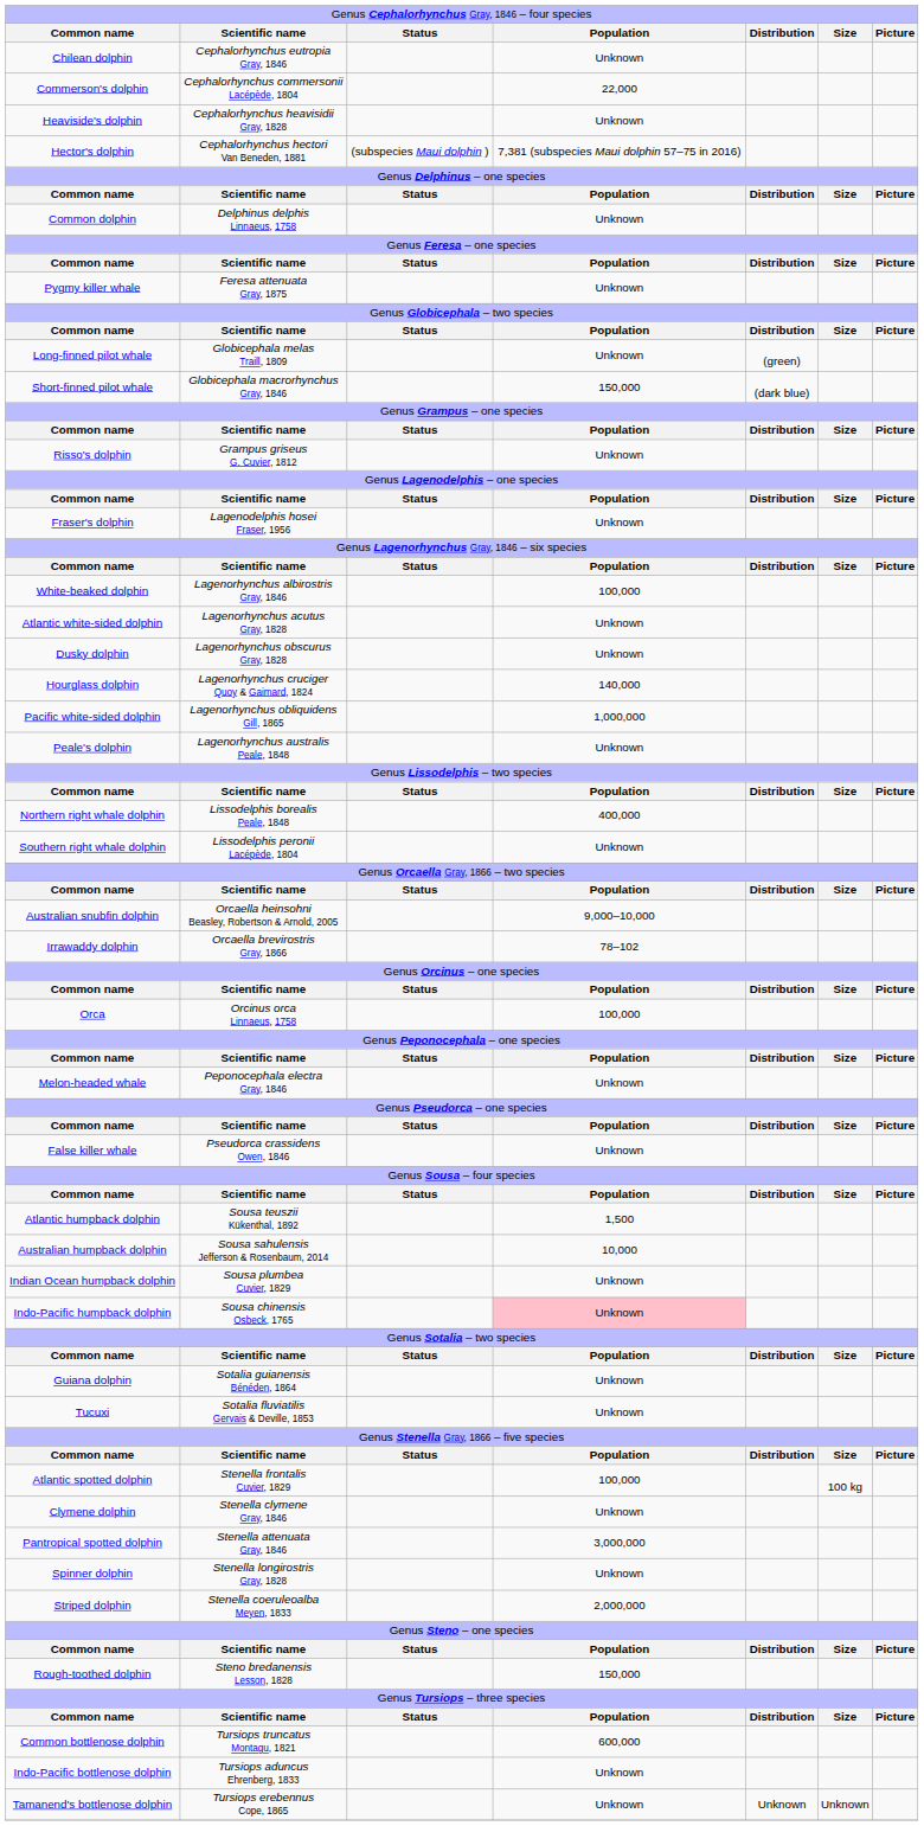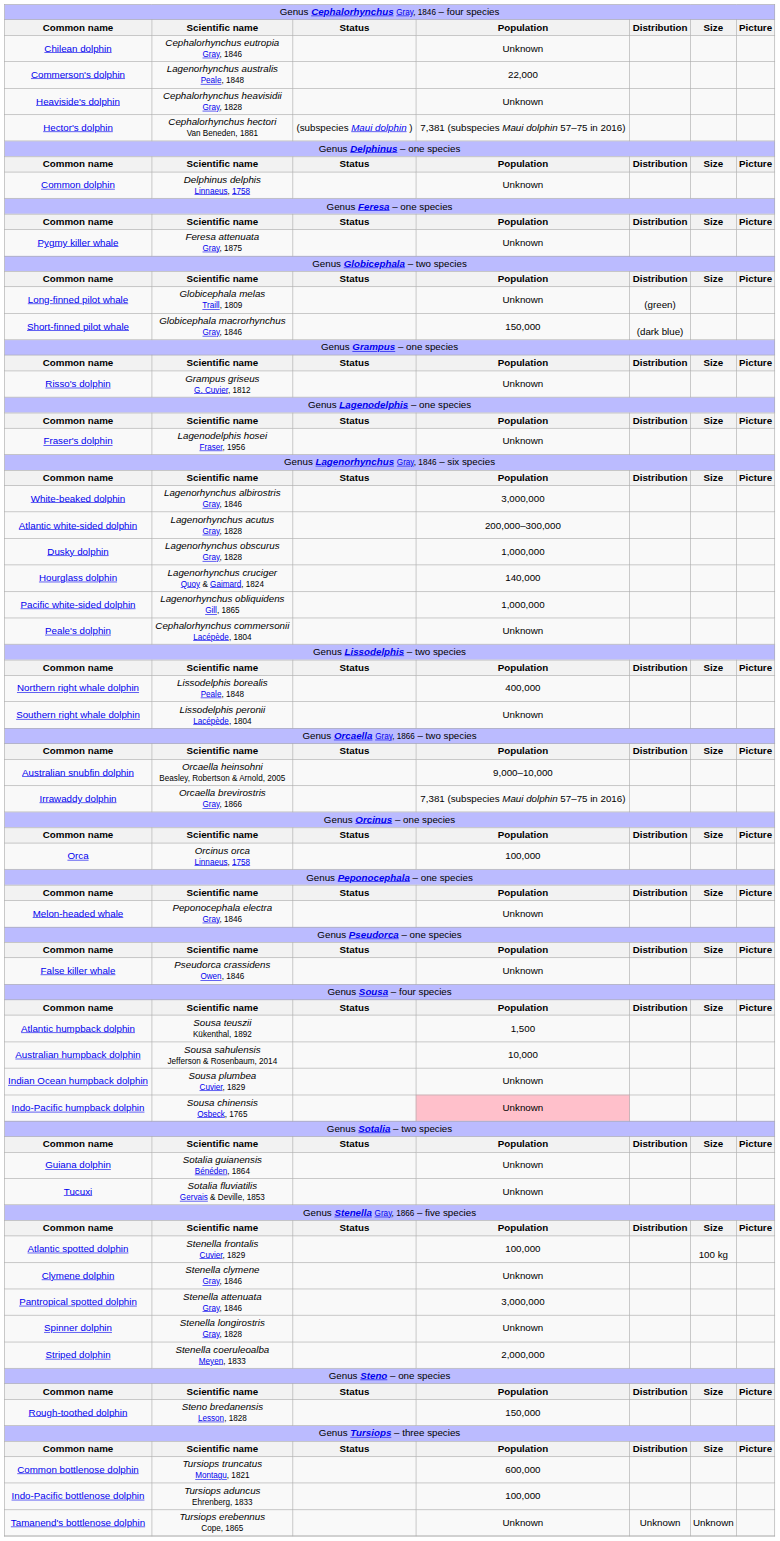 <table class="wikitable sortable" style="width:100%;text-align:center">
 <tr>
 <td colspan="100%" align="center" bgcolor="#BBBBFF">Genus <strong><em><a href='#'>Cephalorhynchus</a></em></strong> <small><a href='#'>Gray</a>, 1846</small> – four species</td>
 </tr>
 <tr>
 <th scope="col">Common name</th>
 <th scope="col">Scientific name</th>
 <th scope="col">Status</th>
 <th scope="col">Population</th>
 <th scope="col">Distribution</th>
 <th scope="col">Size</th>
 <th scope="col">Picture</th>
 </tr>
 <tr>
 <td><a href='#'>Chilean dolphin</a></td>
 <td><em>Cephalorhynchus eutropia</em><br><small><a href='#'>Gray</a>, 1846</small></td>
 <td></td>
 <td>Unknown</td>
 <td></td>
 <td><br> </td>
 <td></td>
 </tr>
 <tr>
 <td><a href='#'>Commerson's dolphin</a></td>
-<td><em>Cephalorhynchus commersonii</em><br><small><a href='#'>Lacépède</a>, 1804</small></td>
+<td><em>Lagenorhynchus australis</em><br><small><a href='#'>Peale</a>, 1848</small></td>
 <td></td>
 <td>22,000</td>
 <td></td>
 <td><br> </td>
 <td></td>
 </tr>
 <tr>
 <td><a href='#'>Heaviside's dolphin</a></td>
 <td><em>Cephalorhynchus heavisidii</em><br><small><a href='#'>Gray</a>, 1828</small></td>
 <td></td>
 <td>Unknown</td>
 <td></td>
 <td><br> </td>
 <td></td>
 </tr>
 <tr>
 <td><a href='#'>Hector's dolphin</a></td>
 <td><em>Cephalorhynchus hectori</em><br><small>Van Beneden, 1881</small></td>
 <td> (subspecies <em><a href='#'>Maui dolphin</a></em> )</td>
 <td>7,381 (subspecies <em>Maui dolphin</em> 57–75 in 2016)</td>
 <td></td>
 <td><br> </td>
 <td></td>
 </tr>
 <tr>
 <td colspan="100%" align="center" bgcolor="#BBBBFF">Genus <strong><em><a href='#'>Delphinus</a></em></strong> – one species</td>
 </tr>
 <tr>
 <th scope="col">Common name</th>
 <th scope="col">Scientific name</th>
 <th scope="col">Status</th>
 <th scope="col">Population</th>
 <th scope="col">Distribution</th>
 <th scope="col">Size</th>
 <th scope="col">Picture</th>
 </tr>
 <tr>
 <td><a href='#'>Common dolphin</a></td>
 <td><em>Delphinus delphis</em><br><small><a href='#'>Linnaeus</a>, <a href='#'>1758</a></small></td>
 <td></td>
 <td>Unknown</td>
 <td></td>
 <td><br> </td>
 <td></td>
 </tr>
 <tr>
 <td colspan="100%" align="center" bgcolor="#BBBBFF">Genus <strong><em><a href='#'>Feresa</a></em></strong> – one species</td>
 </tr>
 <tr>
 <th scope="col">Common name</th>
 <th scope="col">Scientific name</th>
 <th scope="col">Status</th>
 <th scope="col">Population</th>
 <th scope="col">Distribution</th>
 <th scope="col">Size</th>
 <th scope="col">Picture</th>
 </tr>
 <tr>
 <td><a href='#'>Pygmy killer whale</a></td>
 <td><em>Feresa attenuata</em><br><small><a href='#'>Gray</a>, 1875</small></td>
 <td></td>
 <td>Unknown</td>
 <td></td>
 <td><br></td>
 <td></td>
 </tr>
 <tr>
 <td colspan="100%" align="center" bgcolor="#BBBBFF">Genus <strong><em><a href='#'>Globicephala</a></em></strong> – two species</td>
 </tr>
 <tr>
 <th scope="col">Common name</th>
 <th scope="col">Scientific name</th>
 <th scope="col">Status</th>
 <th scope="col">Population</th>
 <th scope="col">Distribution</th>
 <th scope="col">Size</th>
 <th scope="col">Picture</th>
 </tr>
 <tr>
 <td><a href='#'>Long-finned pilot whale</a></td>
 <td><em>Globicephala melas</em><br><small><a href='#'>Traill</a>, 1809</small></td>
 <td></td>
 <td>Unknown</td>
 <td><br>(green)</td>
 <td><br></td>
 <td></td>
 </tr>
 <tr>
 <td><a href='#'>Short-finned pilot whale</a></td>
 <td><em>Globicephala macrorhynchus</em><br><small><a href='#'>Gray</a>, 1846</small></td>
 <td></td>
 <td>150,000</td>
 <td><br>(dark blue)</td>
 <td><br></td>
 <td></td>
 </tr>
 <tr>
 <td colspan="100%" align="center" bgcolor="#BBBBFF">Genus <strong><em><a href='#'>Grampus</a></em></strong> – one species</td>
 </tr>
 <tr>
 <th scope="col">Common name</th>
 <th scope="col">Scientific name</th>
 <th scope="col">Status</th>
 <th scope="col">Population</th>
 <th scope="col">Distribution</th>
 <th scope="col">Size</th>
 <th scope="col">Picture</th>
 </tr>
 <tr>
 <td><a href='#'>Risso's dolphin</a></td>
 <td><em>Grampus griseus</em><br><small><a href='#'>G. Cuvier</a>, 1812</small></td>
 <td></td>
 <td>Unknown</td>
 <td></td>
 <td><br> </td>
 <td></td>
 </tr>
 <tr>
 <td colspan="100%" align="center" bgcolor="#BBBBFF">Genus <strong><em><a href='#'>Lagenodelphis</a></em></strong> – one species</td>
 </tr>
 <tr>
 <th scope="col">Common name</th>
 <th scope="col">Scientific name</th>
 <th scope="col">Status</th>
 <th scope="col">Population</th>
 <th scope="col">Distribution</th>
 <th scope="col">Size</th>
 <th scope="col">Picture</th>
 </tr>
 <tr>
 <td><a href='#'>Fraser's dolphin</a></td>
 <td><em>Lagenodelphis hosei</em><br><small><a href='#'>Fraser</a>, 1956</small></td>
 <td></td>
 <td>Unknown</td>
 <td></td>
 <td><br> </td>
 <td></td>
 </tr>
 <tr>
 <td colspan="100%" align="center" bgcolor="#BBBBFF">Genus <strong><em><a href='#'>Lagenorhynchus</a></em></strong> <small><a href='#'>Gray</a>, 1846</small> – six species</td>
 </tr>
 <tr>
 <th scope="col">Common name</th>
 <th scope="col">Scientific name</th>
 <th scope="col">Status</th>
 <th scope="col">Population</th>
 <th scope="col">Distribution</th>
 <th scope="col">Size</th>
 <th scope="col">Picture</th>
 </tr>
 <tr>
 <td><a href='#'>White-beaked dolphin</a></td>
 <td><em>Lagenorhynchus albirostris</em><br><small><a href='#'>Gray</a>, 1846</small></td>
 <td></td>
-<td>100,000</td>
+<td>3,000,000</td>
 <td></td>
 <td><br> </td>
 <td></td>
 </tr>
 <tr>
 <td><a href='#'>Atlantic white-sided dolphin</a></td>
 <td><em>Lagenorhynchus acutus</em><br><small><a href='#'>Gray</a>, 1828</small></td>
 <td></td>
-<td>Unknown</td>
+<td>200,000–300,000</td>
 <td></td>
 <td><br> </td>
 <td></td>
 </tr>
 <tr>
 <td><a href='#'>Dusky dolphin</a></td>
 <td><em>Lagenorhynchus obscurus</em><br><small><a href='#'>Gray</a>, 1828</small></td>
 <td></td>
-<td>Unknown</td>
+<td>1,000,000</td>
 <td></td>
 <td><br> </td>
 <td></td>
 </tr>
 <tr>
 <td><a href='#'>Hourglass dolphin</a></td>
 <td><em>Lagenorhynchus cruciger</em><br><small><a href='#'>Quoy</a> & <a href='#'>Gaimard</a>, 1824</small></td>
 <td></td>
 <td>140,000</td>
 <td></td>
 <td><br> </td>
 <td></td>
 </tr>
 <tr>
 <td><a href='#'>Pacific white-sided dolphin</a></td>
 <td><em>Lagenorhynchus obliquidens</em> <br><small><a href='#'>Gill</a>, 1865</small></td>
 <td></td>
 <td>1,000,000</td>
 <td></td>
 <td><br> </td>
 <td></td>
 </tr>
 <tr>
 <td><a href='#'>Peale's dolphin</a></td>
-<td><em>Lagenorhynchus australis</em><br><small><a href='#'>Peale</a>, 1848</small></td>
+<td><em>Cephalorhynchus commersonii</em><br><small><a href='#'>Lacépède</a>, 1804</small></td>
 <td></td>
 <td>Unknown</td>
 <td></td>
 <td><br> </td>
 <td></td>
 </tr>
 <tr>
 <td colspan="100%" align="center" bgcolor="#BBBBFF">Genus <strong><em><a href='#'>Lissodelphis</a></em></strong> – two species</td>
 </tr>
 <tr>
 <th scope="col">Common name</th>
 <th scope="col">Scientific name</th>
 <th scope="col">Status</th>
 <th scope="col">Population</th>
 <th scope="col">Distribution</th>
 <th scope="col">Size</th>
 <th scope="col">Picture</th>
 </tr>
 <tr>
 <td><a href='#'>Northern right whale dolphin</a></td>
 <td><em>Lissodelphis borealis</em><br><small><a href='#'>Peale</a>, 1848</small></td>
 <td></td>
 <td>400,000</td>
 <td></td>
 <td><br> </td>
 <td></td>
 </tr>
 <tr>
 <td><a href='#'>Southern right whale dolphin</a></td>
 <td><em>Lissodelphis peronii</em><br><small><a href='#'>Lacépède</a>, 1804</small></td>
 <td></td>
 <td>Unknown</td>
 <td></td>
 <td><br> </td>
 <td></td>
 </tr>
 <tr>
 <td colspan="100%" align="center" bgcolor="#BBBBFF">Genus <strong><em><a href='#'>Orcaella</a></em></strong> <small><a href='#'>Gray</a>, 1866</small> – two species</td>
 </tr>
 <tr>
 <th scope="col">Common name</th>
 <th scope="col">Scientific name</th>
 <th scope="col">Status</th>
 <th scope="col">Population</th>
 <th scope="col">Distribution</th>
 <th scope="col">Size</th>
 <th scope="col">Picture</th>
 </tr>
 <tr>
 <td><a href='#'>Australian snubfin dolphin</a></td>
 <td><em>Orcaella heinsohni</em><br><small>Beasley, Robertson & Arnold, 2005</small></td>
 <td></td>
 <td>9,000–10,000</td>
 <td></td>
 <td><br></td>
 <td></td>
 </tr>
 <tr>
 <td><a href='#'>Irrawaddy dolphin</a></td>
 <td><em>Orcaella brevirostris</em><br><small><a href='#'>Gray</a>, 1866</small></td>
 <td></td>
-<td>78–102</td>
+<td>7,381 (subspecies <em>Maui dolphin</em> 57–75 in 2016)</td>
 <td></td>
 <td><br></td>
 <td></td>
 </tr>
 <tr>
 <td colspan="100%" align="center" bgcolor="#BBBBFF">Genus <strong><em><a href='#'>Orcinus</a></em></strong> – one species</td>
 </tr>
 <tr>
 <th scope="col">Common name</th>
 <th scope="col">Scientific name</th>
 <th scope="col">Status</th>
 <th scope="col">Population</th>
 <th scope="col">Distribution</th>
 <th scope="col">Size</th>
 <th scope="col">Picture</th>
 </tr>
 <tr>
 <td><a href='#'>Orca</a></td>
 <td><em>Orcinus orca</em><br><small><a href='#'>Linnaeus</a>, <a href='#'>1758</a></small></td>
 <td></td>
 <td>100,000</td>
 <td></td>
 <td><br></td>
 <td></td>
 </tr>
 <tr>
 <td colspan="100%" align="center" bgcolor="#BBBBFF">Genus <strong><em><a href='#'>Peponocephala</a></em></strong> – one species</td>
 </tr>
 <tr>
 <th scope="col">Common name</th>
 <th scope="col">Scientific name</th>
 <th scope="col">Status</th>
 <th scope="col">Population</th>
 <th scope="col">Distribution</th>
 <th scope="col">Size</th>
 <th scope="col">Picture</th>
 </tr>
 <tr>
 <td><a href='#'>Melon-headed whale</a></td>
 <td><em>Peponocephala electra</em><br><small><a href='#'>Gray</a>, 1846</small></td>
 <td></td>
 <td>Unknown</td>
 <td></td>
 <td><br></td>
 <td></td>
 </tr>
 <tr>
 <td colspan="100%" align="center" bgcolor="#BBBBFF">Genus <strong><em><a href='#'>Pseudorca</a></em></strong> – one species</td>
 </tr>
 <tr>
 <th scope="col">Common name</th>
 <th scope="col">Scientific name</th>
 <th scope="col">Status</th>
 <th scope="col">Population</th>
 <th scope="col">Distribution</th>
 <th scope="col">Size</th>
 <th scope="col">Picture</th>
 </tr>
 <tr>
 <td><a href='#'>False killer whale</a></td>
 <td><em>Pseudorca crassidens</em><br><small><a href='#'>Owen</a>, 1846</small></td>
 <td></td>
 <td>Unknown</td>
 <td></td>
 <td><br></td>
 <td></td>
 </tr>
 <tr>
 <td colspan="100%" align="center" bgcolor="#BBBBFF">Genus <strong><em><a href='#'>Sousa</a></em></strong> – four species</td>
 </tr>
 <tr>
 <th scope="col">Common name</th>
 <th scope="col">Scientific name</th>
 <th scope="col">Status</th>
 <th scope="col">Population</th>
 <th scope="col">Distribution</th>
 <th scope="col">Size</th>
 <th scope="col">Picture</th>
 </tr>
 <tr>
 <td><a href='#'>Atlantic humpback dolphin</a></td>
 <td><em>Sousa teuszii</em><br><small>Kükenthal, 1892</small></td>
 <td></td>
 <td>1,500</td>
 <td></td>
 <td><br> </td>
 <td></td>
 </tr>
 <tr>
 <td><a href='#'>Australian humpback dolphin</a></td>
 <td><em>Sousa sahulensis</em><br><small>Jefferson & Rosenbaum, 2014</small></td>
 <td></td>
 <td>10,000</td>
 <td></td>
 <td></td>
 <td></td>
 </tr>
 <tr>
 <td><a href='#'>Indian Ocean humpback dolphin</a></td>
 <td><em>Sousa plumbea</em><br><small><a href='#'>Cuvier</a>, 1829</small></td>
 <td></td>
 <td>Unknown</td>
 <td></td>
 <td></td>
 <td></td>
 </tr>
 <tr>
 <td><a href='#'>Indo-Pacific humpback dolphin</a></td>
 <td><em>Sousa chinensis</em><br><small><a href='#'>Osbeck</a>, 1765</small></td>
 <td></td>
 <td style="background: pink;">Unknown</td>
 <td></td>
 <td><br> </td>
 <td></td>
 </tr>
 <tr>
 <td colspan="100%" align="center" bgcolor="#BBBBFF">Genus <strong><em><a href='#'>Sotalia</a></em></strong> – two species</td>
 </tr>
 <tr>
 <th scope="col">Common name</th>
 <th scope="col">Scientific name</th>
 <th scope="col">Status</th>
 <th scope="col">Population</th>
 <th scope="col">Distribution</th>
 <th scope="col">Size</th>
 <th scope="col">Picture</th>
 </tr>
 <tr>
 <td><a href='#'>Guiana dolphin</a></td>
 <td><em>Sotalia guianensis</em><br><small><a href='#'>Bénéden</a>, 1864</small></td>
 <td></td>
 <td>Unknown</td>
 <td></td>
 <td><br> </td>
 <td></td>
 </tr>
 <tr>
 <td><a href='#'>Tucuxi</a></td>
 <td><em>Sotalia fluviatilis</em><br><small><a href='#'>Gervais</a> & Deville, 1853</small></td>
 <td></td>
 <td>Unknown</td>
 <td></td>
 <td><br> </td>
 <td></td>
 </tr>
 <tr>
 <td colspan="100%" align="center" bgcolor="#BBBBFF">Genus <strong><em><a href='#'>Stenella</a></em></strong> <small><a href='#'>Gray</a>, 1866</small> – five species</td>
 </tr>
 <tr>
 <th scope="col">Common name</th>
 <th scope="col">Scientific name</th>
 <th scope="col">Status</th>
 <th scope="col">Population</th>
 <th scope="col">Distribution</th>
 <th scope="col">Size</th>
 <th scope="col">Picture</th>
 </tr>
 <tr>
 <td><a href='#'>Atlantic spotted dolphin</a></td>
 <td><em>Stenella frontalis</em><br><small><a href='#'>Cuvier</a>, 1829</small></td>
 <td></td>
 <td>100,000</td>
 <td></td>
 <td><br> 100 kg</td>
 <td></td>
 </tr>
 <tr>
 <td><a href='#'>Clymene dolphin</a></td>
 <td><em>Stenella clymene</em><br><small><a href='#'>Gray</a>, 1846</small></td>
 <td></td>
 <td>Unknown</td>
 <td></td>
 <td><br> </td>
 <td></td>
 </tr>
 <tr>
 <td><a href='#'>Pantropical spotted dolphin</a></td>
 <td><em>Stenella attenuata</em><br><small><a href='#'>Gray</a>, 1846</small></td>
 <td></td>
 <td>3,000,000</td>
 <td></td>
 <td><br> </td>
 <td></td>
 </tr>
 <tr>
 <td><a href='#'>Spinner dolphin</a></td>
 <td><em>Stenella longirostris</em><br><small><a href='#'>Gray</a>, 1828</small></td>
 <td></td>
 <td>Unknown</td>
 <td></td>
 <td><br> </td>
 <td></td>
 </tr>
 <tr>
 <td><a href='#'>Striped dolphin</a></td>
 <td><em>Stenella coeruleoalba</em><br><small><a href='#'>Meyen</a>, 1833</small></td>
 <td></td>
 <td>2,000,000</td>
 <td></td>
 <td><br></td>
 <td></td>
 </tr>
 <tr>
 <td colspan="100%" align="center" bgcolor="#BBBBFF">Genus <strong><em><a href='#'>Steno</a></em></strong> – one species</td>
 </tr>
 <tr>
 <th scope="col">Common name</th>
 <th scope="col">Scientific name</th>
 <th scope="col">Status</th>
 <th scope="col">Population</th>
 <th scope="col">Distribution</th>
 <th scope="col">Size</th>
 <th scope="col">Picture</th>
 </tr>
 <tr>
 <td><a href='#'>Rough-toothed dolphin</a></td>
 <td><em>Steno bredanensis</em><br><small><a href='#'>Lesson</a>, 1828</small></td>
 <td></td>
 <td>150,000</td>
 <td></td>
 <td><br> </td>
 <td></td>
 </tr>
 <tr>
 <td colspan="100%" align="center" bgcolor="#BBBBFF">Genus <strong><em><a href='#'>Tursiops</a></em></strong> – three species</td>
 </tr>
 <tr>
 <th scope="col">Common name</th>
 <th scope="col">Scientific name</th>
 <th scope="col">Status</th>
 <th scope="col">Population</th>
 <th scope="col">Distribution</th>
 <th scope="col">Size</th>
 <th scope="col">Picture</th>
 </tr>
 <tr>
 <td><a href='#'>Common bottlenose dolphin</a></td>
 <td><em>Tursiops truncatus</em><br><small><a href='#'>Montagu</a>, 1821</small></td>
 <td></td>
 <td>600,000</td>
 <td></td>
 <td><br> </td>
 <td></td>
 </tr>
 <tr>
 <td><a href='#'>Indo-Pacific bottlenose dolphin</a></td>
 <td><em>Tursiops aduncus</em><br><small>Ehrenberg, 1833</small></td>
 <td></td>
-<td>Unknown</td>
+<td>100,000</td>
 <td></td>
 <td></td>
 <td></td>
 </tr>
 <tr>
 <td><a href='#'>Tamanend's bottlenose dolphin</a></td>
 <td><em>Tursiops erebennus</em><br><small>Cope, 1865</small></td>
 <td></td>
 <td>Unknown</td>
 <td>Unknown</td>
 <td>Unknown</td>
 <td></td>
 </tr>
 <tr>
 </tr>
 </table>
